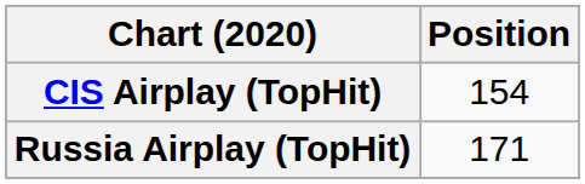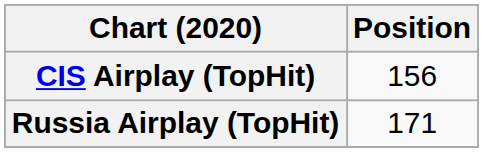 <table class="wikitable sortable plainrowheaders" style="text-align:center">
 <tr>
 <th scope="col">Chart (2020)</th>
 <th scope="col">Position</th>
 </tr>
 <tr>
 <th scope="row"><a href='#'>CIS</a> Airplay (TopHit)</th>
-<td>154</td>
+<td>156</td>
 </tr>
 <tr>
 <th scope="row">Russia Airplay (TopHit)</th>
 <td>171</td>
 </tr>
 <tr>
 </tr>
 </table>
